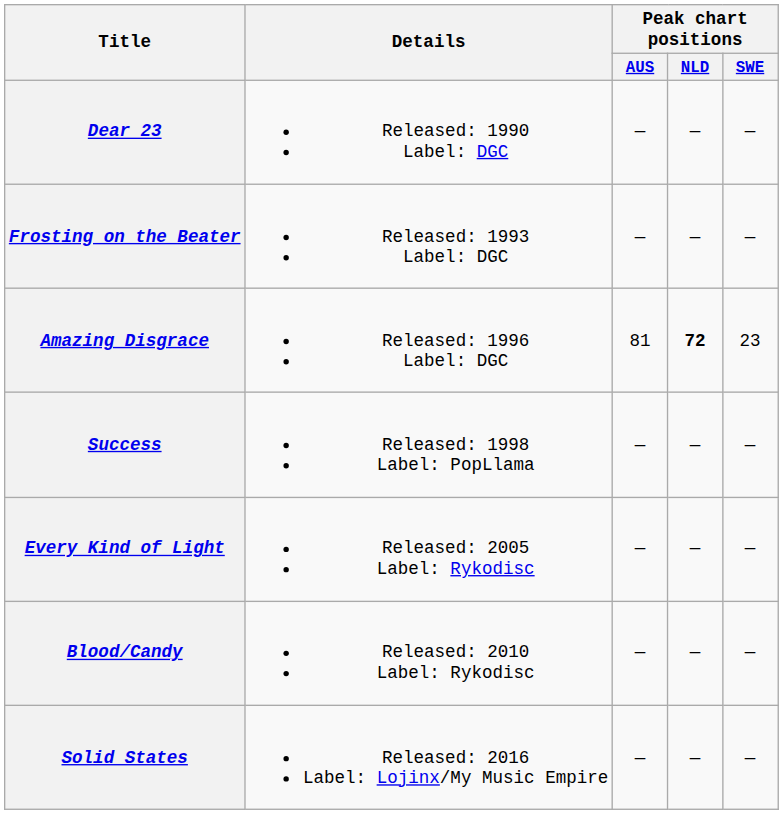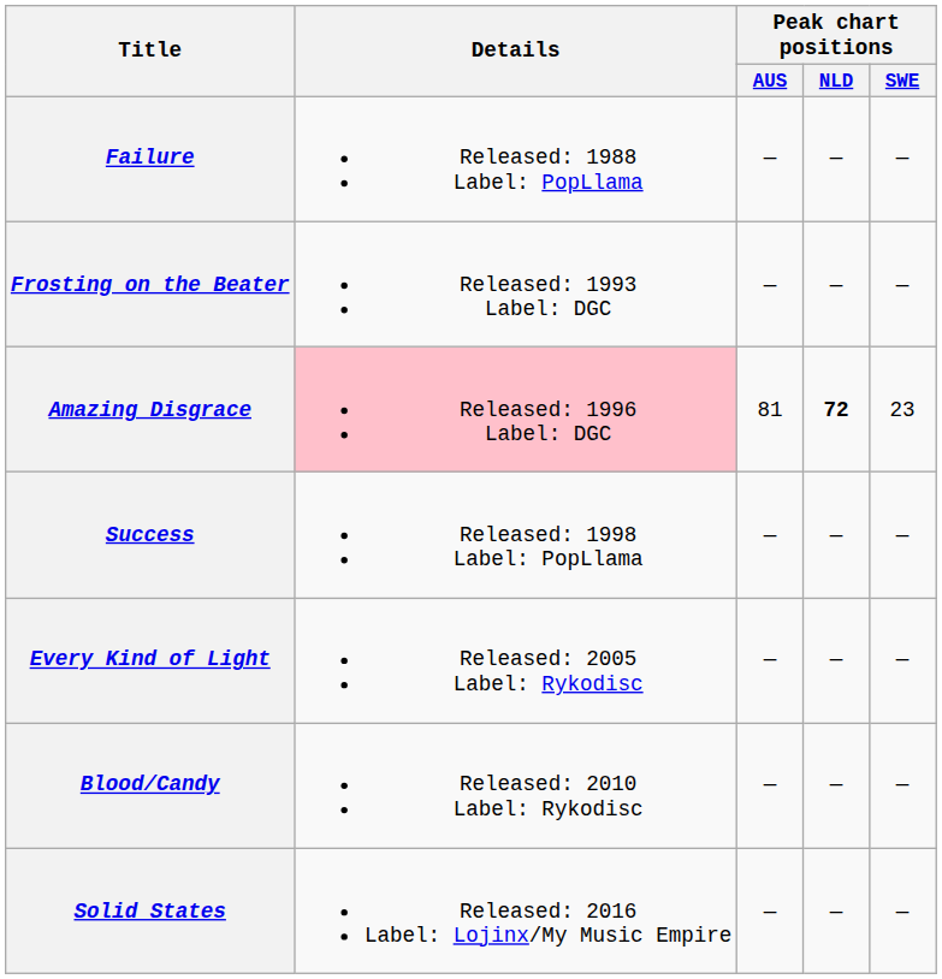 <table class="wikitable plainrowheaders" style="text-align:center;">
 <tr>
 <th scope="col" rowspan="2">Title</th>
 <th scope="col" rowspan="2">Details</th>
 <th scope="col" colspan="3">Peak chart positions</th>
 </tr>
 <tr>
 <th scope="col" style="width:3em;font-size:90%;"><a href='#'>AUS</a><br></th>
 <th scope="col" style="width:3em;font-size:90%;"><a href='#'>NLD</a><br></th>
 <th scope="col" style="width:3em;font-size:90%;"><a href='#'>SWE</a><br></th>
 </tr>
 <tr>
-<th scope="row"><em><a href='#'>Dear 23</a></em></th>
-<td><br><ul><li>Released: 1990</li><li>Label: <a href='#'>DGC</a></li></ul></td>
+<th scope="row"><em><a href='#'>Failure</a></em></th>
+<td><br><ul><li>Released: 1988</li><li>Label: <a href='#'>PopLlama</a></li></ul></td>
 <td>—</td>
 <td>—</td>
 <td>—</td>
 </tr>
 <tr>
 <th scope="row"><em><a href='#'>Frosting on the Beater</a></em></th>
 <td><br><ul><li>Released: 1993</li><li>Label: DGC</li></ul></td>
 <td>—</td>
 <td>—</td>
 <td>—</td>
 </tr>
 <tr>
 <th scope="row"><em><a href='#'>Amazing Disgrace</a></em></th>
-<td><br><ul><li>Released: 1996</li><li>Label: DGC</li></ul></td>
+<td style="background: pink;"><br><ul><li>Released: 1996</li><li>Label: DGC</li></ul></td>
 <td>81</td>
 <td><strong>72</strong></td>
 <td>23</td>
 </tr>
 <tr>
 <th scope="row"><em><a href='#'>Success</a></em></th>
 <td><br><ul><li>Released: 1998</li><li>Label: PopLlama</li></ul></td>
 <td>—</td>
 <td>—</td>
 <td>—</td>
 </tr>
 <tr>
 <th scope="row"><em><a href='#'>Every Kind of Light</a></em></th>
 <td><br><ul><li>Released: 2005</li><li>Label: <a href='#'>Rykodisc</a></li></ul></td>
 <td>—</td>
 <td>—</td>
 <td>—</td>
 </tr>
 <tr>
 <th scope="row"><em><a href='#'>Blood/Candy</a></em></th>
 <td><br><ul><li>Released: 2010</li><li>Label: Rykodisc</li></ul></td>
 <td>—</td>
 <td>—</td>
 <td>—</td>
 </tr>
 <tr>
 <th scope="row"><em><a href='#'>Solid States</a></em></th>
 <td><br><ul><li>Released: 2016</li><li>Label: <a href='#'>Lojinx</a>/My Music Empire</li></ul></td>
 <td>—</td>
 <td>—</td>
 <td>—</td>
 </tr>
 </table>
